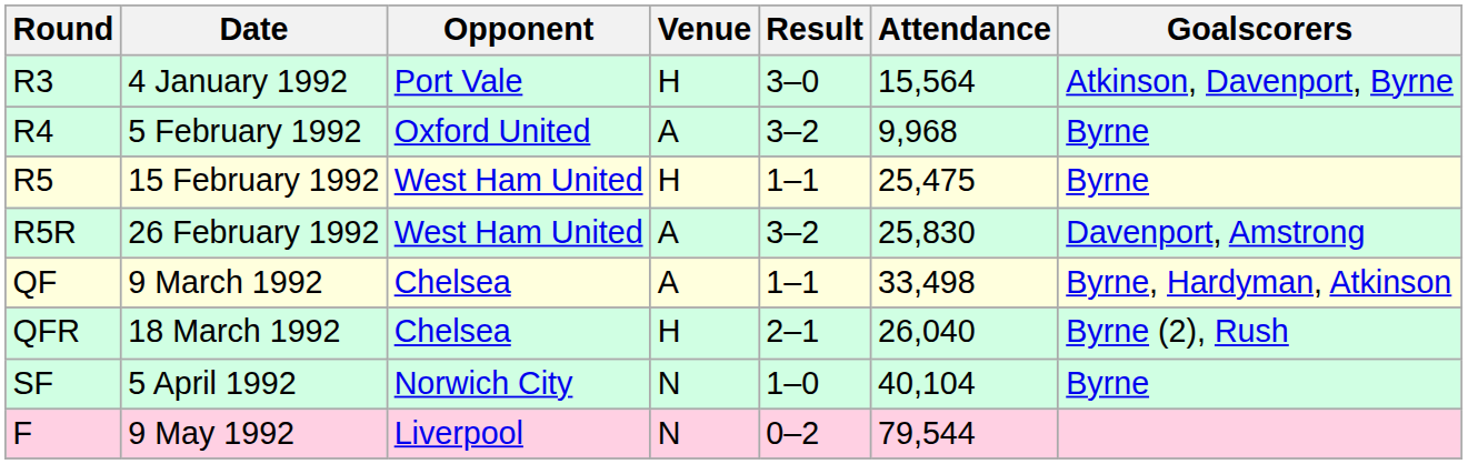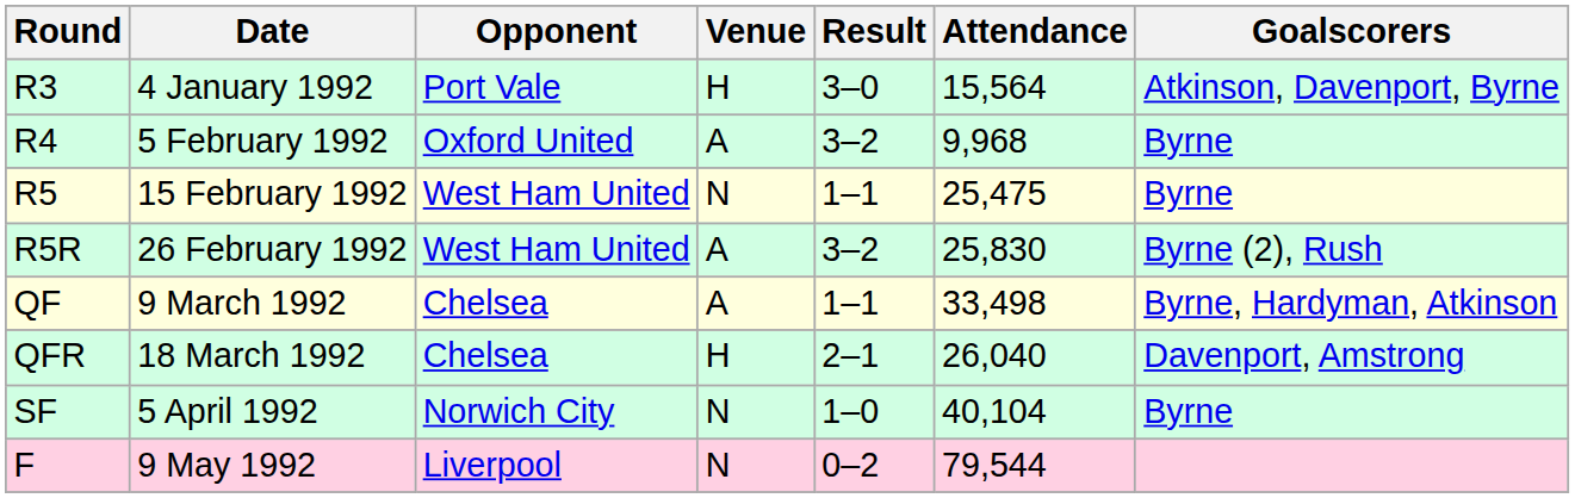 <table class="wikitable">
 <tr>
 <th>Round</th>
 <th>Date</th>
 <th>Opponent</th>
 <th>Venue</th>
 <th>Result</th>
 <th>Attendance</th>
 <th>Goalscorers</th>
 </tr>
 <tr style="background-color: #d0ffe3;">
 <td>R3</td>
 <td>4 January 1992</td>
 <td><a href='#'>Port Vale</a></td>
 <td>H</td>
 <td>3–0</td>
 <td>15,564</td>
 <td><a href='#'>Atkinson</a>, <a href='#'>Davenport</a>, <a href='#'>Byrne</a></td>
 </tr>
 <tr style="background-color: #d0ffe3;">
 <td>R4</td>
 <td>5 February 1992</td>
 <td><a href='#'>Oxford United</a></td>
 <td>A</td>
 <td>3–2</td>
 <td>9,968</td>
 <td><a href='#'>Byrne</a></td>
 </tr>
 <tr style="background-color: #ffffdd;">
 <td>R5</td>
 <td>15 February 1992</td>
 <td><a href='#'>West Ham United</a></td>
-<td>H</td>
+<td>N</td>
 <td>1–1</td>
 <td>25,475</td>
 <td><a href='#'>Byrne</a></td>
 </tr>
 <tr style="background-color: #d0ffe3;">
 <td>R5R</td>
 <td>26 February 1992</td>
 <td><a href='#'>West Ham United</a></td>
 <td>A</td>
 <td>3–2</td>
 <td>25,830</td>
-<td><a href='#'>Davenport</a>, <a href='#'>Amstrong</a></td>
+<td><a href='#'>Byrne</a> (2), <a href='#'>Rush</a></td>
 </tr>
 <tr style="background-color: #ffffdd;">
 <td>QF</td>
 <td>9 March 1992</td>
 <td><a href='#'>Chelsea</a></td>
 <td>A</td>
 <td>1–1</td>
 <td>33,498</td>
 <td><a href='#'>Byrne</a>, <a href='#'>Hardyman</a>, <a href='#'>Atkinson</a></td>
 </tr>
 <tr style="background-color: #d0ffe3;">
 <td>QFR</td>
 <td>18 March 1992</td>
 <td><a href='#'>Chelsea</a></td>
 <td>H</td>
 <td>2–1</td>
 <td>26,040</td>
-<td><a href='#'>Byrne</a> (2), <a href='#'>Rush</a></td>
+<td><a href='#'>Davenport</a>, <a href='#'>Amstrong</a></td>
 </tr>
 <tr style="background-color: #d0ffe3;">
 <td>SF</td>
 <td>5 April 1992</td>
 <td><a href='#'>Norwich City</a></td>
 <td>N</td>
 <td>1–0</td>
 <td>40,104</td>
 <td><a href='#'>Byrne</a></td>
 </tr>
 <tr style="background-color: #ffd0e3;">
 <td>F</td>
 <td>9 May 1992</td>
 <td><a href='#'>Liverpool</a></td>
 <td>N</td>
 <td>0–2</td>
 <td>79,544</td>
 <td></td>
 </tr>
 </table>
